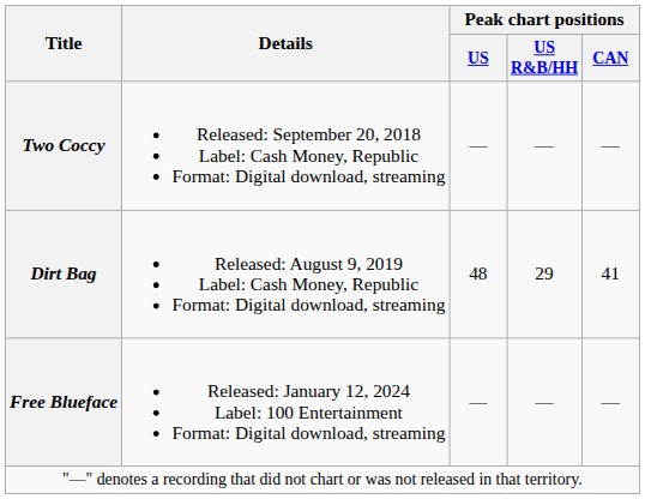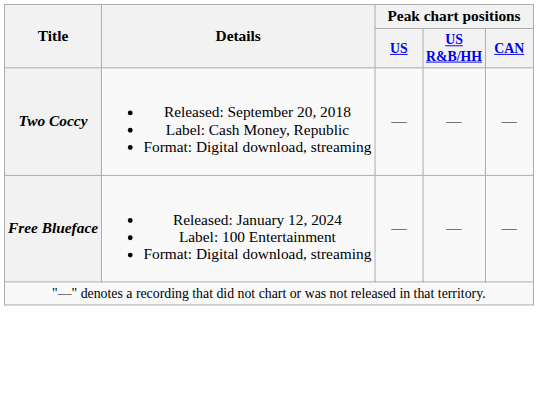 <table class="wikitable plainrowheaders" style="text-align:center">
 <tr>
 <th rowspan="2">Title</th>
 <th rowspan="2">Details</th>
 <th colspan="3">Peak chart positions</th>
 </tr>
 <tr>
 <th style="width:3em; font-size:90%"><a href='#'>US</a><br></th>
 <th style="width:3em; font-size:90%"><a href='#'>US</a><br><a href='#'>R&B/HH</a><br></th>
 <th style="width:3em; font-size:90%"><a href='#'>CAN</a><br></th>
 </tr>
 <tr>
 <th scope="row"><em>Two Coccy</em></th>
 <td><br><ul><li>Released: September 20, 2018</li><li>Label: Cash Money, Republic</li><li>Format: Digital download, streaming</li></ul></td>
 <td>—</td>
 <td>—</td>
 <td>—</td>
 </tr>
 <tr>
-<th scope="row"><em>Dirt Bag</em></th>
-<td><br><ul><li>Released: August 9, 2019</li><li>Label: Cash Money, Republic</li><li>Format: Digital download, streaming</li></ul></td>
-<td>48</td>
-<td>29</td>
-<td>41</td>
-</tr>
-<tr>
 <th scope="row"><em>Free Blueface</em></th>
 <td><br><ul><li>Released: January 12, 2024</li><li>Label: 100 Entertainment</li><li>Format: Digital download, streaming</li></ul></td>
 <td>—</td>
 <td>—</td>
 <td>—</td>
 </tr>
 <tr>
 <td colspan="5" style="font-size:90%">"—" denotes a recording that did not chart or was not released in that territory.</td>
 </tr>
 </table>
